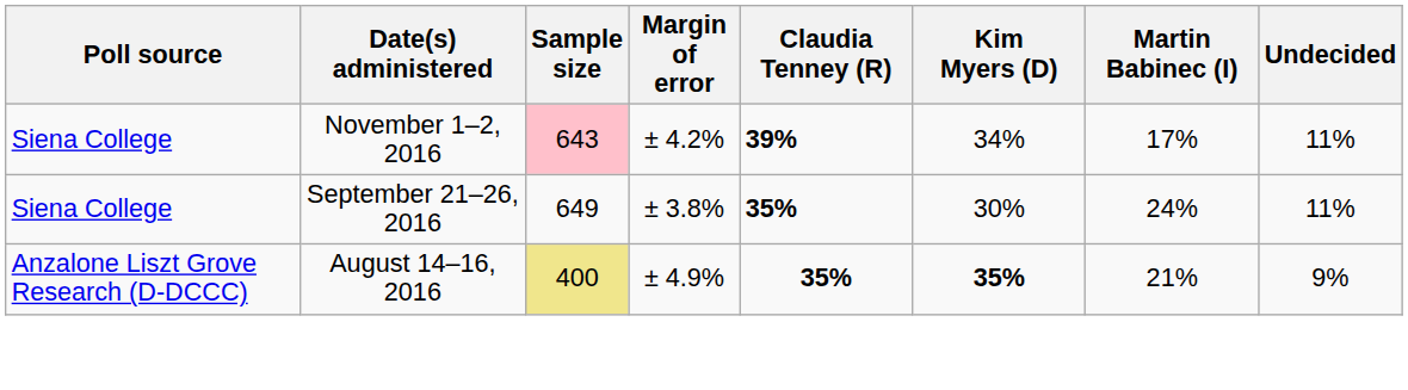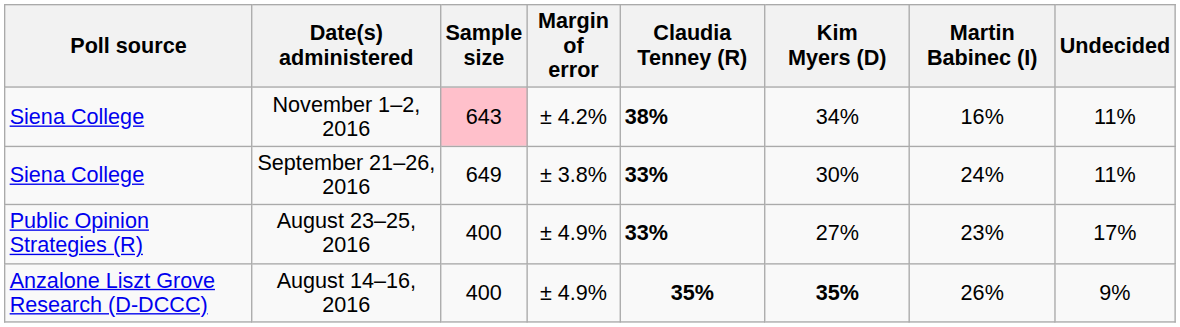 <table class="wikitable">
 <tr>
 <th>Poll source</th>
 <th>Date(s)<br>administered</th>
 <th>Sample<br>size</th>
 <th>Margin of<br>error</th>
 <th style="width:100px;">Claudia<br>Tenney (R)</th>
 <th style="width:100px;">Kim<br>Myers (D)</th>
 <th style="width:100px;">Martin<br>Babinec (I)</th>
 <th>Undecided</th>
 </tr>
 <tr>
 <td><a href='#'>Siena College</a></td>
 <td align=center>November 1–2, 2016</td>
 <td align=center style="background: pink;">643</td>
 <td align=center>± 4.2%</td>
-<td><strong>39%</strong></td>
+<td><strong>38%</strong></td>
 <td align=center>34%</td>
-<td align=center>17%</td>
+<td align=center>16%</td>
 <td align=center>11%</td>
 </tr>
 <tr>
 <td><a href='#'>Siena College</a></td>
 <td align=center>September 21–26, 2016</td>
 <td align=center>649</td>
 <td align=center>± 3.8%</td>
-<td><strong>35%</strong></td>
+<td><strong>33%</strong></td>
 <td align=center>30%</td>
 <td align=center>24%</td>
 <td align=center>11%</td>
 </tr>
 <tr>
+<td><a href='#'>Public Opinion Strategies (R)</a></td>
+<td align=center>August 23–25, 2016</td>
+<td align=center>400</td>
+<td align=center>± 4.9%</td>
+<td><strong>33%</strong></td>
+<td align=center>27%</td>
+<td align=center>23%</td>
+<td align=center>17%</td>
+</tr>
+<tr>
 <td><a href='#'>Anzalone Liszt Grove Research (D-DCCC)</a></td>
 <td align=center>August 14–16, 2016</td>
-<td align=center style="background: khaki;">400</td>
+<td align=center>400</td>
 <td align=center>± 4.9%</td>
 <td align=center><strong>35%</strong></td>
 <td align=center><strong>35%</strong></td>
-<td align=center>21%</td>
+<td align=center>26%</td>
 <td align=center>9%</td>
 </tr>
 </table>
